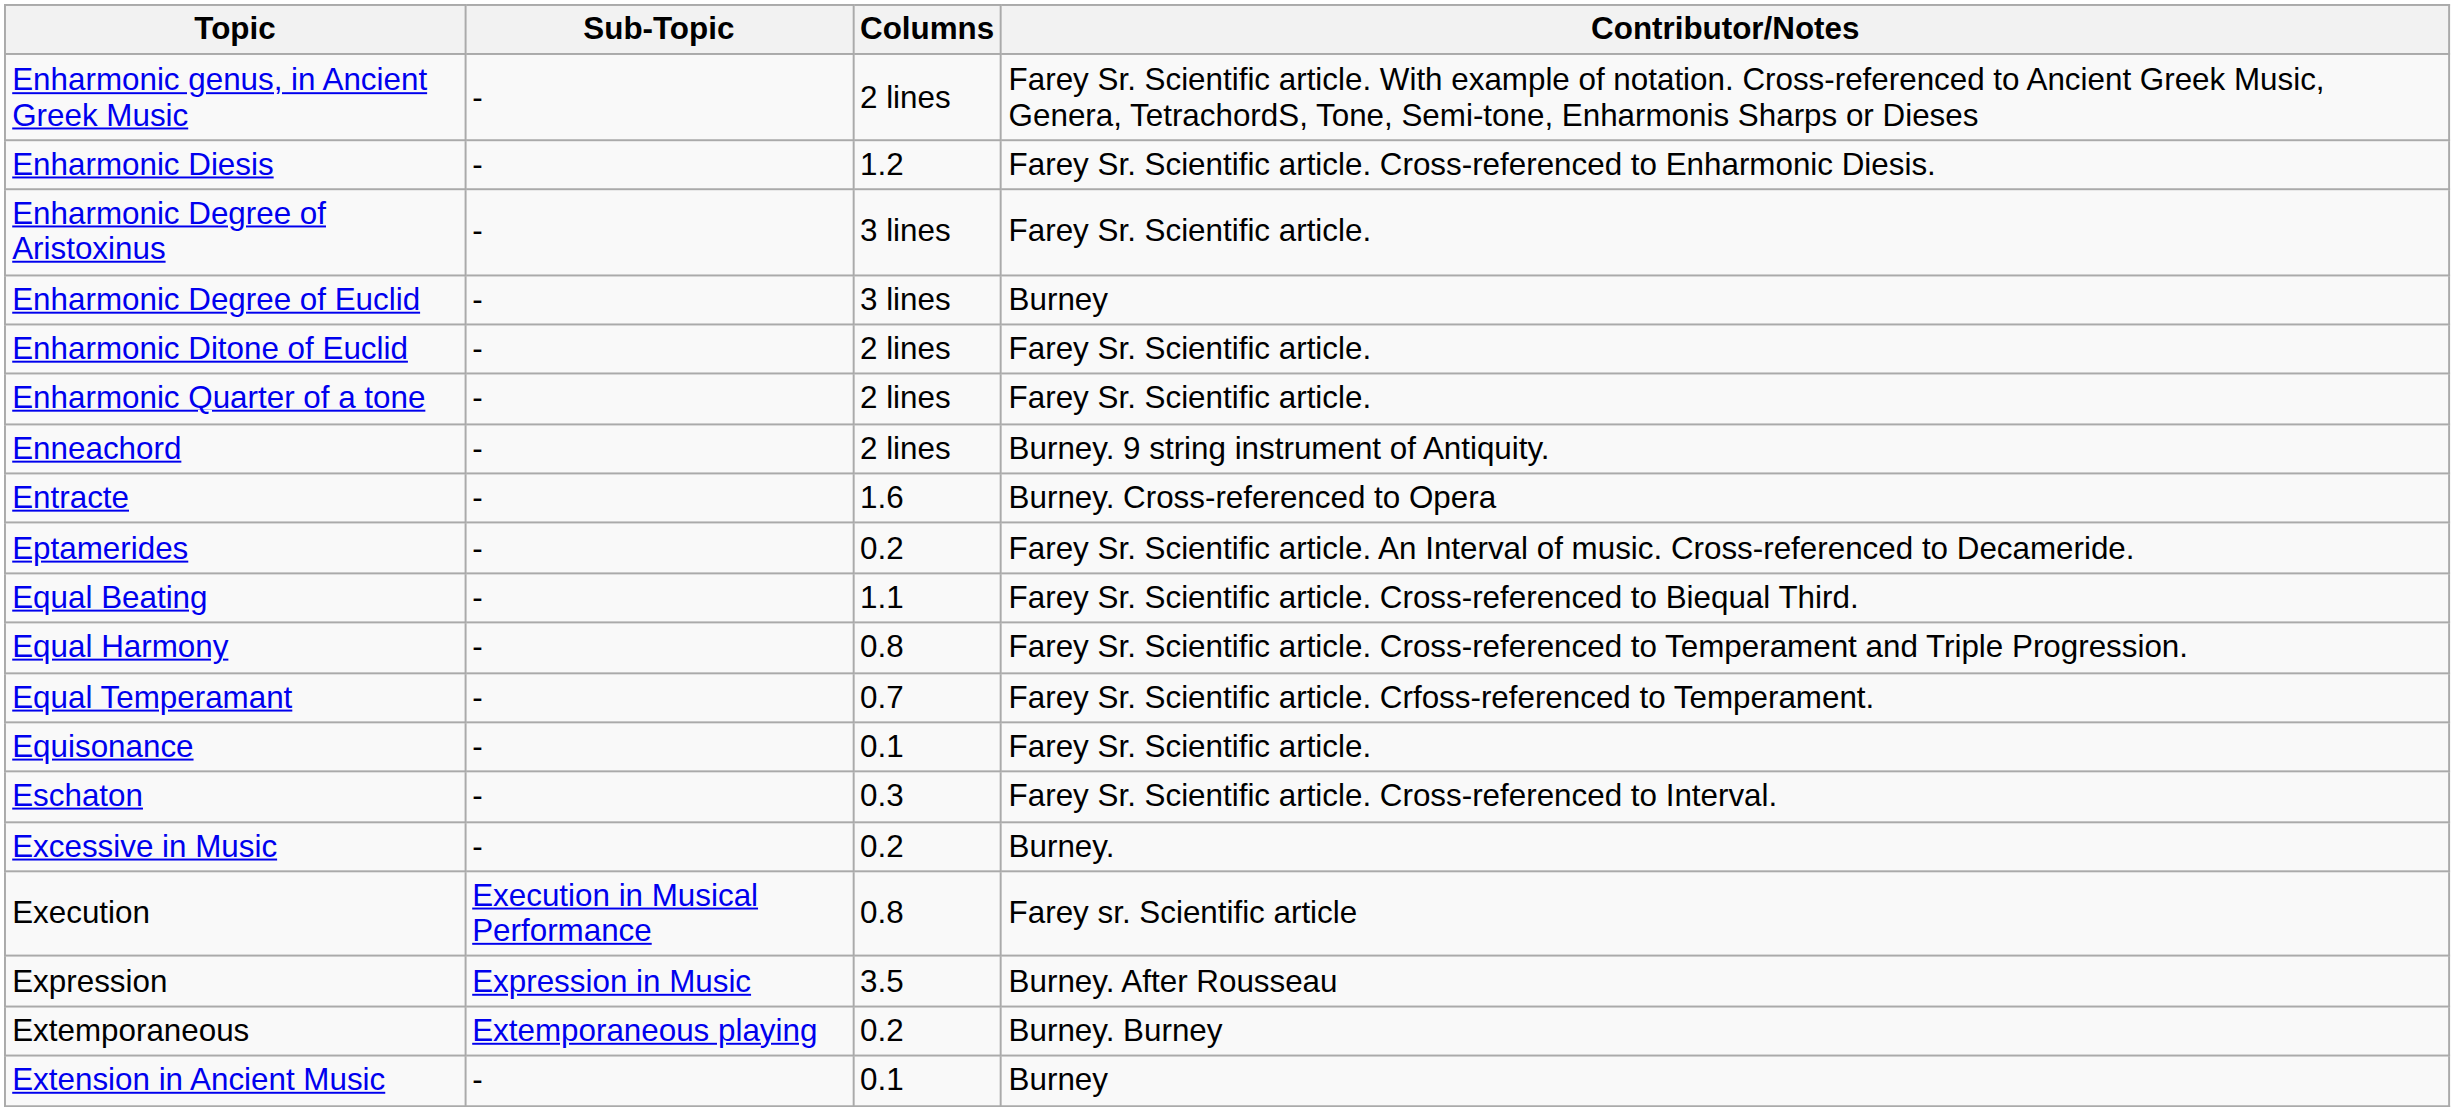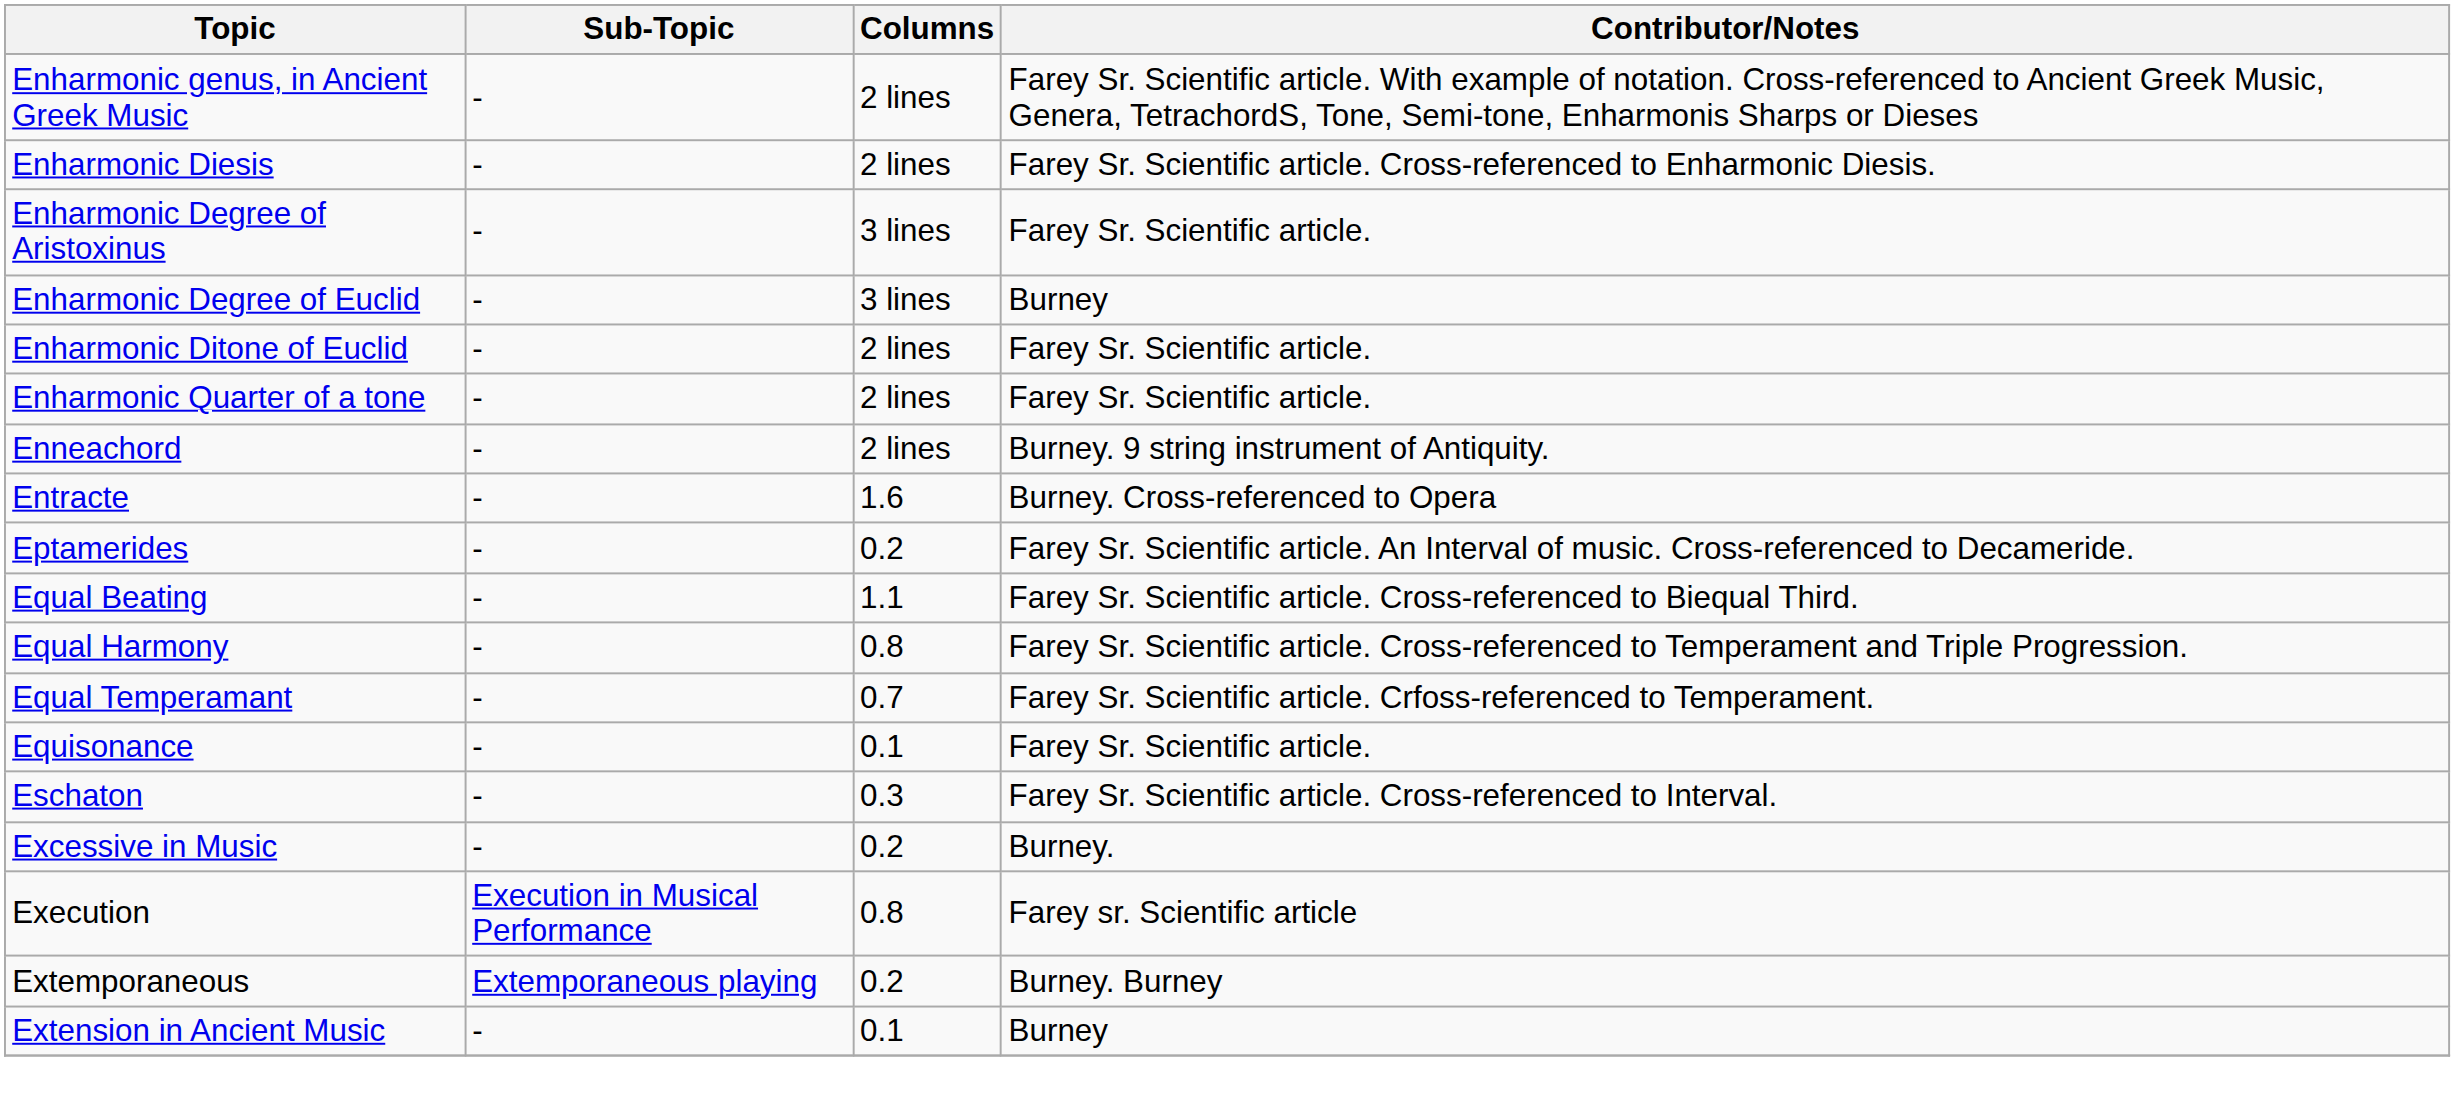 <table class="wikitable">
 <tr>
 <th>Topic</th>
 <th>Sub-Topic</th>
 <th>Columns</th>
 <th>Contributor/Notes</th>
 </tr>
 <tr>
 <td><a href='#'>Enharmonic genus, in Ancient Greek Music</a></td>
 <td>-</td>
 <td>2 lines</td>
 <td>Farey Sr. Scientific article. With example of notation. Cross-referenced to Ancient Greek Music, Genera, TetrachordS, Tone, Semi-tone, Enharmonis Sharps or Dieses</td>
 </tr>
 <tr>
 <td><a href='#'>Enharmonic Diesis</a></td>
 <td>-</td>
-<td>1.2</td>
+<td>2 lines</td>
 <td>Farey Sr. Scientific article. Cross-referenced to Enharmonic Diesis.</td>
 </tr>
 <tr>
 <td><a href='#'>Enharmonic Degree of Aristoxinus</a></td>
 <td>-</td>
 <td>3 lines</td>
 <td>Farey Sr. Scientific article.</td>
 </tr>
 <tr>
 <td><a href='#'>Enharmonic Degree of Euclid</a></td>
 <td>-</td>
 <td>3 lines</td>
 <td>Burney</td>
 </tr>
 <tr>
 <td><a href='#'>Enharmonic Ditone of Euclid</a></td>
 <td>-</td>
 <td>2 lines</td>
 <td>Farey Sr. Scientific article.</td>
 </tr>
 <tr>
 <td><a href='#'>Enharmonic Quarter of a tone</a></td>
 <td>-</td>
 <td>2 lines</td>
 <td>Farey Sr. Scientific article.</td>
 </tr>
 <tr>
 <td><a href='#'>Enneachord</a></td>
 <td>-</td>
 <td>2 lines</td>
 <td>Burney. 9 string instrument of Antiquity.</td>
 </tr>
 <tr>
 <td><a href='#'>Entracte</a></td>
 <td>-</td>
 <td>1.6</td>
 <td>Burney. Cross-referenced to Opera</td>
 </tr>
 <tr>
 <td><a href='#'>Eptamerides</a></td>
 <td>-</td>
 <td>0.2</td>
 <td>Farey Sr. Scientific article. An Interval of music. Cross-referenced to Decameride.</td>
 </tr>
 <tr>
 <td><a href='#'>Equal Beating</a></td>
 <td>-</td>
 <td>1.1</td>
 <td>Farey Sr. Scientific article. Cross-referenced to Biequal Third.</td>
 </tr>
 <tr>
 <td><a href='#'>Equal Harmony</a></td>
 <td>-</td>
 <td>0.8</td>
 <td>Farey Sr. Scientific article. Cross-referenced to Temperament and Triple Progression.</td>
 </tr>
 <tr>
 <td><a href='#'>Equal Temperamant</a></td>
 <td>-</td>
 <td>0.7</td>
 <td>Farey Sr. Scientific article. Crfoss-referenced to Temperament.</td>
 </tr>
 <tr>
 <td><a href='#'>Equisonance</a></td>
 <td>-</td>
 <td>0.1</td>
 <td>Farey Sr. Scientific article.</td>
 </tr>
 <tr>
 <td><a href='#'>Eschaton</a></td>
 <td>-</td>
 <td>0.3</td>
 <td>Farey Sr. Scientific article. Cross-referenced to Interval.</td>
 </tr>
 <tr>
 <td><a href='#'>Excessive in Music</a></td>
 <td>-</td>
 <td>0.2</td>
 <td>Burney.</td>
 </tr>
 <tr>
 <td>Execution</td>
 <td><a href='#'>Execution in Musical Performance</a></td>
 <td>0.8</td>
 <td>Farey sr. Scientific article</td>
 </tr>
 <tr>
-<td>Expression</td>
-<td><a href='#'>Expression in Music</a></td>
-<td>3.5</td>
-<td>Burney. After Rousseau</td>
-</tr>
-<tr>
 <td>Extemporaneous</td>
 <td><a href='#'>Extemporaneous playing</a></td>
 <td>0.2</td>
 <td>Burney. Burney</td>
 </tr>
 <tr>
 <td><a href='#'>Extension in Ancient Music</a></td>
 <td>-</td>
 <td>0.1</td>
 <td>Burney</td>
 </tr>
 <tr>
 </tr>
 </table>
